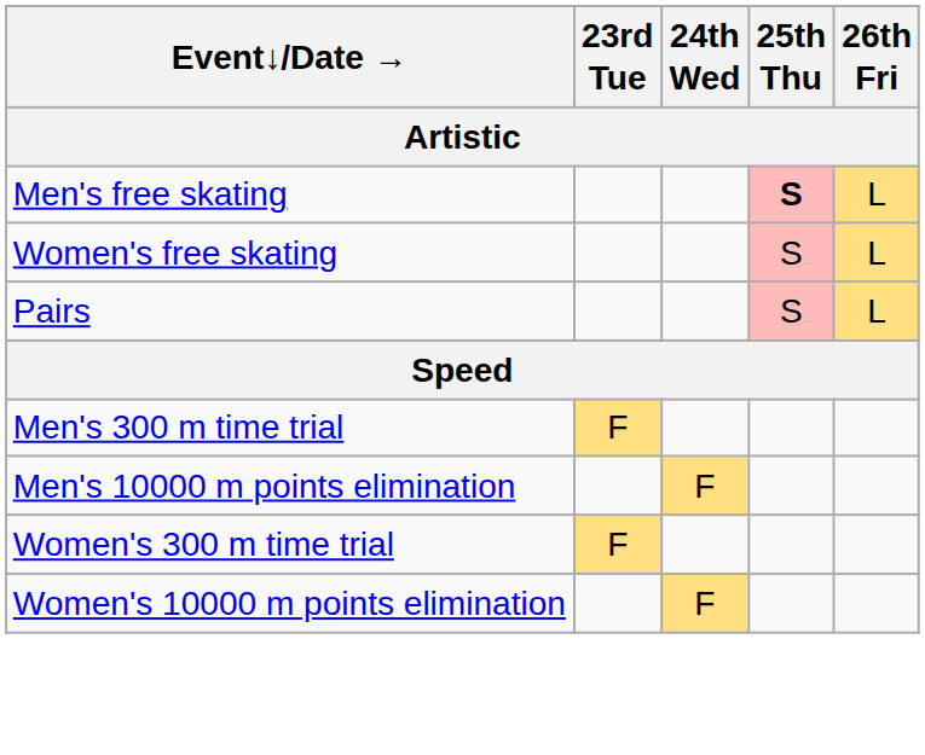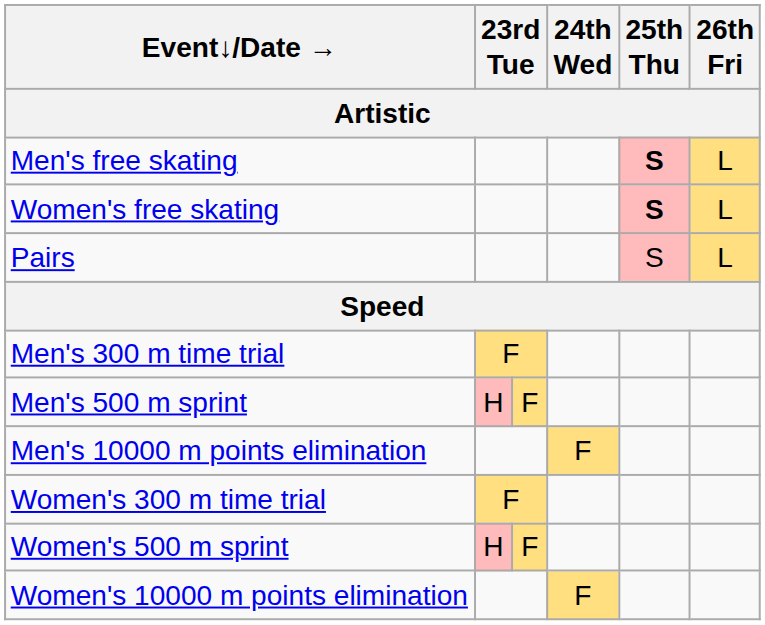 <table class="wikitable" style="margin:0.5em auto; font-size:90%; line-height:1.25em; text-align:center">
 <tr>
 <th>Event↓/Date →</th>
 <th colspan=2>23rd<br>Tue</th>
 <th>24th<br>Wed</th>
 <th>25th<br>Thu</th>
 <th>26th<br>Fri</th>
 </tr>
 <tr>
 <th colspan=6>Artistic</th>
 </tr>
 <tr>
 <td align="left"><a href='#'>Men's free skating</a></td>
 <td colspan=2></td>
 <td></td>
 <td bgcolor="#FFBBBB"><strong>S</strong></td>
 <td bgcolor="#FFDF80">L</td>
 </tr>
 <tr>
 <td align="left"><a href='#'>Women's free skating</a></td>
 <td colspan=2></td>
 <td></td>
-<td bgcolor="#FFBBBB">S</td>
+<td bgcolor="#FFBBBB"><strong>S</strong></td>
 <td bgcolor="#FFDF80">L</td>
 </tr>
 <tr>
 <td align="left"><a href='#'>Pairs</a></td>
 <td colspan=2></td>
 <td></td>
 <td bgcolor="#FFBBBB">S</td>
 <td bgcolor="#FFDF80">L</td>
 </tr>
 <tr>
 <th colspan=6>Speed</th>
 </tr>
 <tr>
 <td align="left"><a href='#'>Men's 300 m time trial</a></td>
 <td colspan=2 bgcolor="#FFDF80">F</td>
 <td></td>
 <td></td>
 <td></td>
 </tr>
 <tr>
+<td align="left"><a href='#'>Men's 500 m sprint</a></td>
+<td bgcolor="#FFBBBB">H</td>
+<td bgcolor="#FFDF80">F</td>
+<td></td>
+<td></td>
+<td></td>
+</tr>
+<tr>
 <td align="left"><a href='#'>Men's 10000 m points elimination</a></td>
 <td colspan=2></td>
 <td bgcolor="#FFDF80">F</td>
 <td></td>
 <td></td>
 </tr>
 <tr>
 <td align="left"><a href='#'>Women's 300 m time trial</a></td>
 <td colspan=2 bgcolor="#FFDF80">F</td>
 <td></td>
 <td></td>
 <td></td>
 </tr>
 <tr>
+<td align="left"><a href='#'>Women's 500 m sprint</a></td>
+<td bgcolor="#FFBBBB">H</td>
+<td bgcolor="#FFDF80">F</td>
+<td></td>
+<td></td>
+<td></td>
+</tr>
+<tr>
 <td align="left"><a href='#'>Women's 10000 m points elimination</a></td>
 <td colspan=2></td>
 <td bgcolor="#FFDF80">F</td>
 <td></td>
 <td></td>
 </tr>
 </table>
